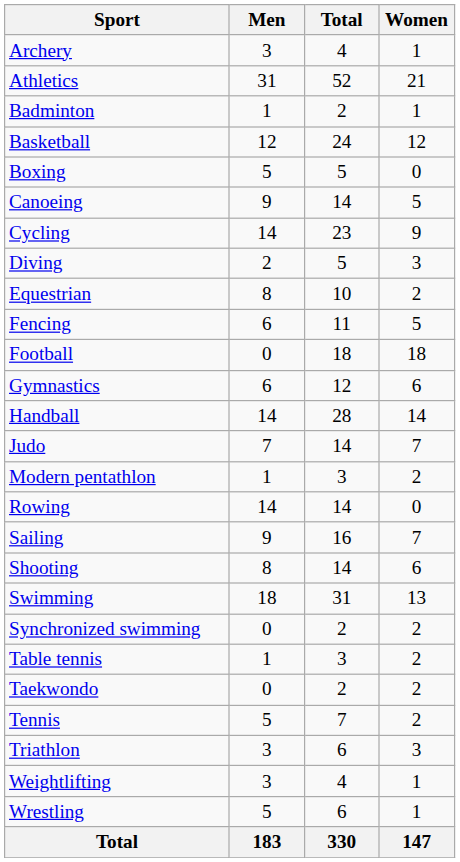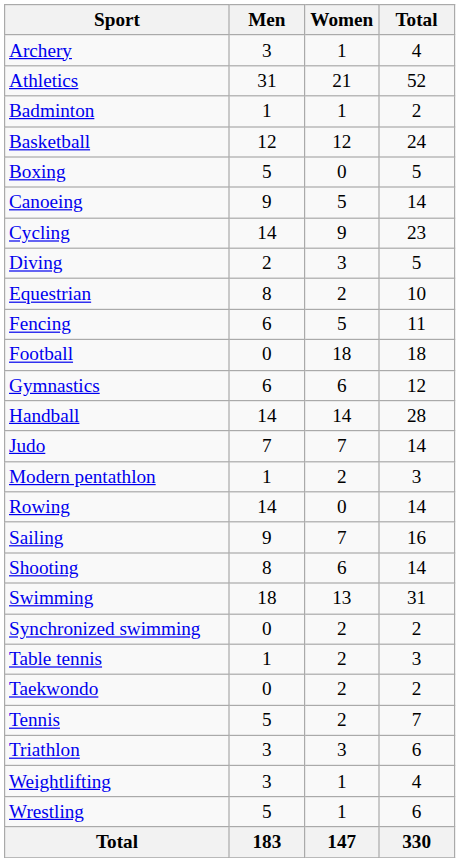 <table class="wikitable sortable" style="text-align:center;">
 <tr>
 <th width=180>Sport</th>
 <th width=55>Men</th>
+<th width=55>Women</th>
 <th width=55>Total</th>
-<th width=55>Women</th>
 </tr>
 <tr>
 <td align=left><a href='#'>Archery</a></td>
 <td>3</td>
+<td>1</td>
 <td>4</td>
-<td>1</td>
 </tr>
 <tr>
 <td align=left><a href='#'>Athletics</a></td>
 <td>31</td>
+<td>21</td>
 <td>52</td>
-<td>21</td>
 </tr>
 <tr>
 <td align=left><a href='#'>Badminton</a></td>
 <td>1</td>
+<td>1</td>
 <td>2</td>
-<td>1</td>
 </tr>
 <tr>
 <td align=left><a href='#'>Basketball</a></td>
 <td>12</td>
+<td>12</td>
 <td>24</td>
-<td>12</td>
 </tr>
 <tr>
 <td align=left><a href='#'>Boxing</a></td>
 <td>5</td>
+<td>0</td>
 <td>5</td>
-<td>0</td>
 </tr>
 <tr>
 <td align=left><a href='#'>Canoeing</a></td>
 <td>9</td>
+<td>5</td>
 <td>14</td>
-<td>5</td>
 </tr>
 <tr>
 <td align=left><a href='#'>Cycling</a></td>
 <td>14</td>
+<td>9</td>
 <td>23</td>
-<td>9</td>
 </tr>
 <tr>
 <td align=left><a href='#'>Diving</a></td>
 <td>2</td>
+<td>3</td>
 <td>5</td>
-<td>3</td>
 </tr>
 <tr>
 <td align=left><a href='#'>Equestrian</a></td>
 <td>8</td>
+<td>2</td>
 <td>10</td>
-<td>2</td>
 </tr>
 <tr>
 <td align=left><a href='#'>Fencing</a></td>
 <td>6</td>
+<td>5</td>
 <td>11</td>
-<td>5</td>
 </tr>
 <tr>
 <td align=left><a href='#'>Football</a></td>
 <td>0</td>
 <td>18</td>
 <td>18</td>
 </tr>
 <tr>
 <td align=left><a href='#'>Gymnastics</a></td>
 <td>6</td>
+<td>6</td>
 <td>12</td>
-<td>6</td>
 </tr>
 <tr>
 <td align=left><a href='#'>Handball</a></td>
 <td>14</td>
+<td>14</td>
 <td>28</td>
-<td>14</td>
 </tr>
 <tr>
 <td align=left><a href='#'>Judo</a></td>
 <td>7</td>
+<td>7</td>
 <td>14</td>
-<td>7</td>
 </tr>
 <tr>
 <td align=left><a href='#'>Modern pentathlon</a></td>
 <td>1</td>
+<td>2</td>
 <td>3</td>
-<td>2</td>
 </tr>
 <tr>
 <td align=left><a href='#'>Rowing</a></td>
 <td>14</td>
+<td>0</td>
 <td>14</td>
-<td>0</td>
 </tr>
 <tr>
 <td align=left><a href='#'>Sailing</a></td>
 <td>9</td>
+<td>7</td>
 <td>16</td>
-<td>7</td>
 </tr>
 <tr>
 <td align=left><a href='#'>Shooting</a></td>
 <td>8</td>
+<td>6</td>
 <td>14</td>
-<td>6</td>
 </tr>
 <tr>
 <td align=left><a href='#'>Swimming</a></td>
 <td>18</td>
+<td>13</td>
 <td>31</td>
-<td>13</td>
 </tr>
 <tr>
 <td align=left><a href='#'>Synchronized swimming</a></td>
 <td>0</td>
 <td>2</td>
 <td>2</td>
 </tr>
 <tr>
 <td align=left><a href='#'>Table tennis</a></td>
 <td>1</td>
+<td>2</td>
 <td>3</td>
-<td>2</td>
 </tr>
 <tr>
 <td align=left><a href='#'>Taekwondo</a></td>
 <td>0</td>
 <td>2</td>
 <td>2</td>
 </tr>
 <tr>
 <td align=left><a href='#'>Tennis</a></td>
 <td>5</td>
+<td>2</td>
 <td>7</td>
-<td>2</td>
 </tr>
 <tr>
 <td align=left><a href='#'>Triathlon</a></td>
 <td>3</td>
+<td>3</td>
 <td>6</td>
-<td>3</td>
 </tr>
 <tr>
 <td align=left><a href='#'>Weightlifting</a></td>
 <td>3</td>
+<td>1</td>
 <td>4</td>
-<td>1</td>
 </tr>
 <tr>
 <td align=left><a href='#'>Wrestling</a></td>
 <td>5</td>
+<td>1</td>
 <td>6</td>
-<td>1</td>
 </tr>
 <tr class="sortbottom">
 <th>Total</th>
 <th>183</th>
+<th>147</th>
 <th>330</th>
-<th>147</th>
 </tr>
 </table>
